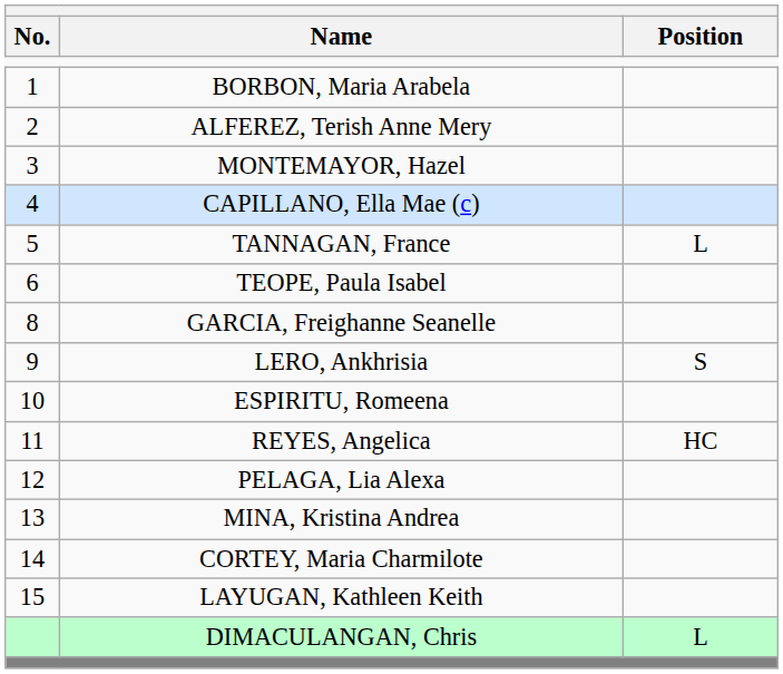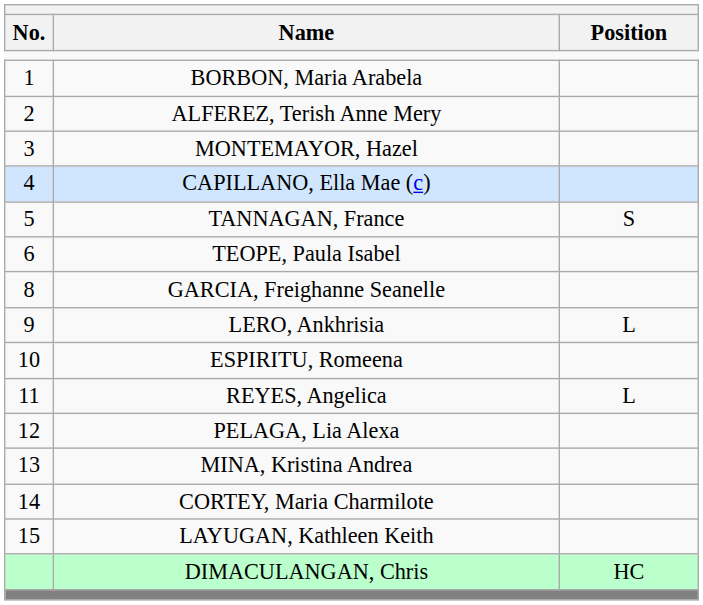 <table class='wikitable mw-collapsible mw-collapsed' style="text-align: center; width: 500px; border: none">
 <tr>
 <th style='text-align: left;' colspan=3></th>
 </tr>
 <tr>
 <th style='width: 7%;'>No.</th>
 <th>Name</th>
 <th style='width: 20%;'>Position</th>
 </tr>
 <tr>
 <td style='border: none;'></td>
 </tr>
 <tr>
 <td>1</td>
 <td>BORBON, Maria Arabela</td>
 <td></td>
 </tr>
 <tr>
 <td>2</td>
 <td>ALFEREZ, Terish Anne Mery</td>
 <td></td>
 </tr>
 <tr>
 <td>3</td>
 <td>MONTEMAYOR, Hazel</td>
 <td></td>
 </tr>
 <tr style="background:#D0E6FF">
 <td>4</td>
 <td>CAPILLANO, Ella Mae (<a href='#'>c</a>)</td>
 <td></td>
 </tr>
 <tr>
 <td>5</td>
 <td>TANNAGAN, France</td>
-<td>L</td>
+<td>S</td>
 </tr>
 <tr>
 <td>6</td>
 <td>TEOPE, Paula Isabel</td>
 <td></td>
 </tr>
 <tr>
 <td>8</td>
 <td>GARCIA, Freighanne Seanelle</td>
 <td></td>
 </tr>
 <tr>
 <td>9</td>
 <td>LERO, Ankhrisia</td>
-<td>S</td>
+<td>L</td>
 </tr>
 <tr>
 <td>10</td>
 <td>ESPIRITU, Romeena</td>
 <td></td>
 </tr>
 <tr>
 <td>11</td>
 <td>REYES, Angelica</td>
-<td>HC</td>
+<td>L</td>
 </tr>
 <tr>
 <td>12</td>
 <td>PELAGA, Lia Alexa</td>
 <td></td>
 </tr>
 <tr>
 <td>13</td>
 <td>MINA, Kristina Andrea</td>
 <td></td>
 </tr>
 <tr>
 <td>14</td>
 <td>CORTEY, Maria Charmilote</td>
 <td></td>
 </tr>
 <tr>
 <td>15</td>
 <td>LAYUGAN, Kathleen Keith</td>
 <td></td>
 </tr>
 <tr style="background:#BBFFCC">
 <td></td>
 <td>DIMACULANGAN, Chris</td>
-<td>L</td>
+<td>HC</td>
 </tr>
 <tr>
 <th style='background: grey;' colspan=3></th>
 </tr>
 </table>
